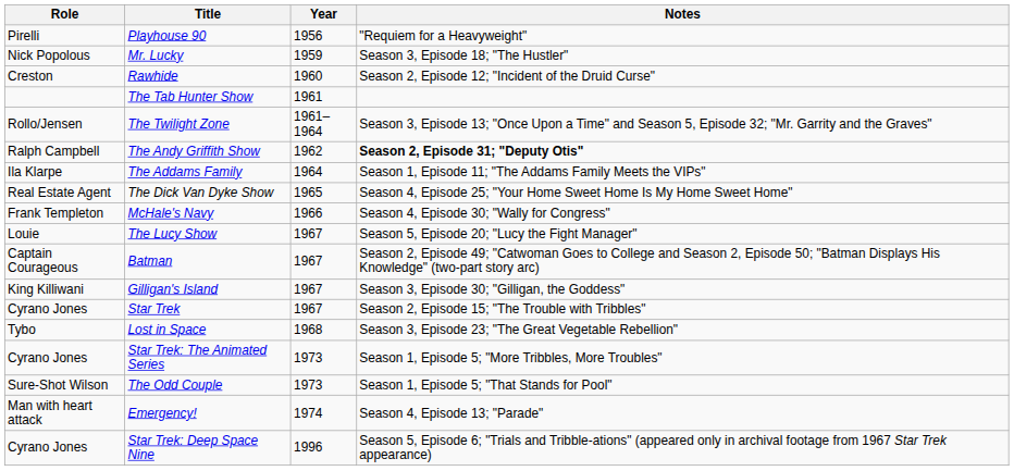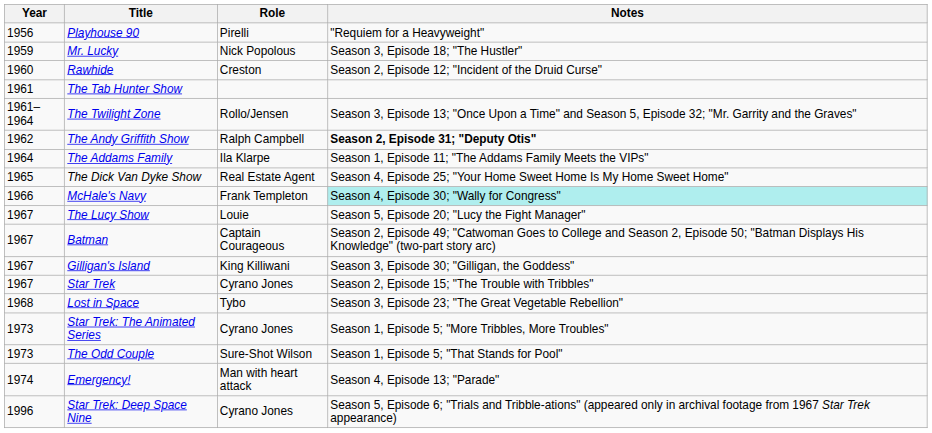 <table class="wikitable">
 <tr>
+<th>Year</th>
+<th>Title</th>
 <th>Role</th>
-<th>Title</th>
-<th>Year</th>
 <th>Notes</th>
 </tr>
 <tr>
+<td>1956</td>
+<td><em><a href='#'>Playhouse 90</a></em></td>
 <td>Pirelli</td>
-<td><em><a href='#'>Playhouse 90</a></em></td>
-<td>1956</td>
 <td>"Requiem for a Heavyweight"</td>
 </tr>
 <tr>
+<td>1959</td>
+<td><em><a href='#'>Mr. Lucky</a></em></td>
 <td>Nick Popolous</td>
-<td><em><a href='#'>Mr. Lucky</a></em></td>
-<td>1959</td>
 <td>Season 3, Episode 18; "The Hustler"</td>
 </tr>
 <tr>
+<td>1960</td>
+<td><em><a href='#'>Rawhide</a></em></td>
 <td>Creston</td>
-<td><em><a href='#'>Rawhide</a></em></td>
-<td>1960</td>
 <td>Season 2, Episode 12; "Incident of the Druid Curse"</td>
 </tr>
 <tr>
+<td>1961</td>
+<td><em><a href='#'>The Tab Hunter Show</a></em></td>
 <td></td>
-<td><em><a href='#'>The Tab Hunter Show</a></em></td>
-<td>1961</td>
 <td></td>
 </tr>
 <tr>
+<td>1961–1964</td>
+<td><em><a href='#'>The Twilight Zone</a></em></td>
 <td>Rollo/Jensen</td>
-<td><em><a href='#'>The Twilight Zone</a></em></td>
-<td>1961–1964</td>
 <td>Season 3, Episode 13; "Once Upon a Time" and Season 5, Episode 32; "Mr. Garrity and the Graves"</td>
 </tr>
 <tr>
+<td>1962</td>
+<td><em><a href='#'>The Andy Griffith Show</a></em></td>
 <td>Ralph Campbell</td>
-<td><em><a href='#'>The Andy Griffith Show</a></em></td>
-<td>1962</td>
 <td><strong>Season 2, Episode 31; "Deputy Otis"</strong></td>
 </tr>
 <tr>
+<td>1964</td>
+<td><em><a href='#'>The Addams Family</a></em></td>
 <td>Ila Klarpe</td>
-<td><em><a href='#'>The Addams Family</a></em></td>
-<td>1964</td>
 <td>Season 1, Episode 11; "The Addams Family Meets the VIPs"</td>
 </tr>
 <tr>
+<td>1965</td>
+<td><em>The Dick Van Dyke Show</em></td>
 <td>Real Estate Agent</td>
-<td><em>The Dick Van Dyke Show</em></td>
-<td>1965</td>
 <td>Season 4, Episode 25; "Your Home Sweet Home Is My Home Sweet Home"</td>
 </tr>
 <tr>
+<td>1966</td>
+<td><em><a href='#'>McHale's Navy</a></em></td>
 <td>Frank Templeton</td>
-<td><em><a href='#'>McHale's Navy</a></em></td>
-<td>1966</td>
-<td>Season 4, Episode 30; "Wally for Congress"</td>
+<td style="background: paleturquoise;">Season 4, Episode 30; "Wally for Congress"</td>
 </tr>
 <tr>
+<td>1967</td>
+<td><em><a href='#'>The Lucy Show</a></em></td>
 <td>Louie</td>
-<td><em><a href='#'>The Lucy Show</a></em></td>
-<td>1967</td>
 <td>Season 5, Episode 20; "Lucy the Fight Manager"</td>
 </tr>
 <tr>
+<td>1967</td>
+<td><em><a href='#'>Batman</a></em></td>
 <td>Captain Courageous</td>
-<td><em><a href='#'>Batman</a></em></td>
-<td>1967</td>
 <td>Season 2, Episode 49; "Catwoman Goes to College and Season 2, Episode 50; "Batman Displays His Knowledge" (two-part story arc)</td>
 </tr>
 <tr>
+<td>1967</td>
+<td><em><a href='#'>Gilligan's Island</a></em></td>
 <td>King Killiwani</td>
-<td><em><a href='#'>Gilligan's Island</a></em></td>
-<td>1967</td>
 <td>Season 3, Episode 30; "Gilligan, the Goddess"</td>
 </tr>
 <tr>
+<td>1967</td>
+<td><em><a href='#'>Star Trek</a></em></td>
 <td>Cyrano Jones</td>
-<td><em><a href='#'>Star Trek</a></em></td>
-<td>1967</td>
 <td>Season 2, Episode 15; "The Trouble with Tribbles"</td>
 </tr>
 <tr>
+<td>1968</td>
+<td><em><a href='#'>Lost in Space</a></em></td>
 <td>Tybo</td>
-<td><em><a href='#'>Lost in Space</a></em></td>
-<td>1968</td>
 <td>Season 3, Episode 23; "The Great Vegetable Rebellion"</td>
 </tr>
 <tr>
+<td>1973</td>
+<td><em><a href='#'>Star Trek: The Animated Series</a></em></td>
 <td>Cyrano Jones</td>
-<td><em><a href='#'>Star Trek: The Animated Series</a></em></td>
-<td>1973</td>
 <td>Season 1, Episode 5; "More Tribbles, More Troubles"</td>
 </tr>
 <tr>
+<td>1973</td>
+<td><em><a href='#'>The Odd Couple</a></em></td>
 <td>Sure-Shot Wilson</td>
-<td><em><a href='#'>The Odd Couple</a></em></td>
-<td>1973</td>
 <td>Season 1, Episode 5; "That Stands for Pool"</td>
 </tr>
 <tr>
+<td>1974</td>
+<td><em><a href='#'>Emergency!</a></em></td>
 <td>Man with heart attack</td>
-<td><em><a href='#'>Emergency!</a></em></td>
-<td>1974</td>
 <td>Season 4, Episode 13; "Parade"</td>
 </tr>
 <tr>
+<td>1996</td>
+<td><em><a href='#'>Star Trek: Deep Space Nine</a></em></td>
 <td>Cyrano Jones</td>
-<td><em><a href='#'>Star Trek: Deep Space Nine</a></em></td>
-<td>1996</td>
 <td>Season 5, Episode 6; "Trials and Tribble-ations" (appeared only in archival footage from 1967 <em>Star Trek</em> appearance)</td>
 </tr>
 </table>
